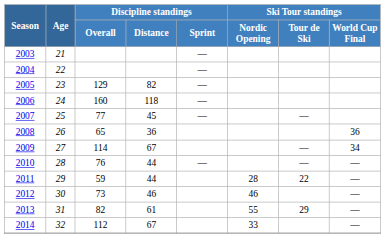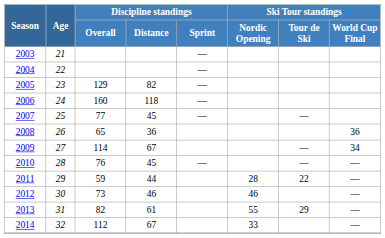 <table class="wikitable" style="font-size:95%; text-align:center; border:grey solid 1px; border-collapse:collapse; background:#ffffff;">
 <tr>
 <th style="background-color:#369; color:white; width:60px;" rowspan="2"> Season </th>
 <th style="background-color:#369; color:white; width:40px;" rowspan="2"> Age </th>
 <th style="background-color:#4180be; color:white;" colspan="3">Discipline standings</th>
 <th style="background-color:#4180be; color:white;" colspan="3">Ski Tour standings</th>
 </tr>
 <tr>
 <th style="background-color:#4180be; color:white; width:75px;">Overall</th>
 <th style="background-color:#4180be; color:white; width:75px;">Distance</th>
 <th style="background-color:#4180be; color:white; width:75px;">Sprint</th>
 <th style="background-color:#4180be; color:white; width:75px;">Nordic<br>Opening</th>
 <th style="background-color:#4180be; color:white; width:75px;">Tour de<br>Ski</th>
 <th style="background-color:#4180be; color:white; width:75px;">World Cup<br>Final</th>
 </tr>
 <tr>
 <td><a href='#'>2003</a></td>
 <td><em>21</em></td>
 <td></td>
 <td></td>
 <td>—</td>
 <td></td>
 <td></td>
 <td></td>
 </tr>
 <tr>
 <td><a href='#'>2004</a></td>
 <td><em>22</em></td>
 <td></td>
 <td></td>
 <td>—</td>
 <td></td>
 <td></td>
 <td></td>
 </tr>
 <tr>
 <td><a href='#'>2005</a></td>
 <td><em>23</em></td>
 <td>129</td>
 <td>82</td>
 <td>—</td>
 <td></td>
 <td></td>
 <td></td>
 </tr>
 <tr>
 <td><a href='#'>2006</a></td>
 <td><em>24</em></td>
 <td>160</td>
 <td>118</td>
 <td>—</td>
 <td></td>
 <td></td>
 <td></td>
 </tr>
 <tr>
 <td><a href='#'>2007</a></td>
 <td><em>25</em></td>
 <td>77</td>
 <td>45</td>
 <td>—</td>
 <td></td>
 <td>—</td>
 <td></td>
 </tr>
 <tr>
 <td><a href='#'>2008</a></td>
 <td><em>26</em></td>
 <td>65</td>
 <td>36</td>
 <td></td>
 <td></td>
 <td></td>
 <td>36</td>
 </tr>
 <tr>
 <td><a href='#'>2009</a></td>
 <td><em>27</em></td>
 <td>114</td>
 <td>67</td>
 <td></td>
 <td></td>
 <td>—</td>
 <td>34</td>
 </tr>
 <tr>
 <td><a href='#'>2010</a></td>
 <td><em>28</em></td>
 <td>76</td>
-<td>44</td>
+<td>45</td>
 <td>—</td>
 <td></td>
 <td>—</td>
 <td>—</td>
 </tr>
 <tr>
 <td><a href='#'>2011</a></td>
 <td><em>29</em></td>
 <td>59</td>
 <td>44</td>
 <td></td>
 <td>28</td>
 <td>22</td>
 <td>—</td>
 </tr>
 <tr>
 <td><a href='#'>2012</a></td>
 <td><em>30</em></td>
 <td>73</td>
 <td>46</td>
 <td></td>
 <td>46</td>
 <td></td>
 <td>—</td>
 </tr>
 <tr>
 <td><a href='#'>2013</a></td>
 <td><em>31</em></td>
 <td>82</td>
 <td>61</td>
 <td></td>
 <td>55</td>
 <td>29</td>
 <td>—</td>
 </tr>
 <tr>
 <td><a href='#'>2014</a></td>
 <td><em>32</em></td>
 <td>112</td>
 <td>67</td>
 <td></td>
 <td>33</td>
 <td></td>
 <td>—</td>
 </tr>
 <tr>
 </tr>
 </table>
